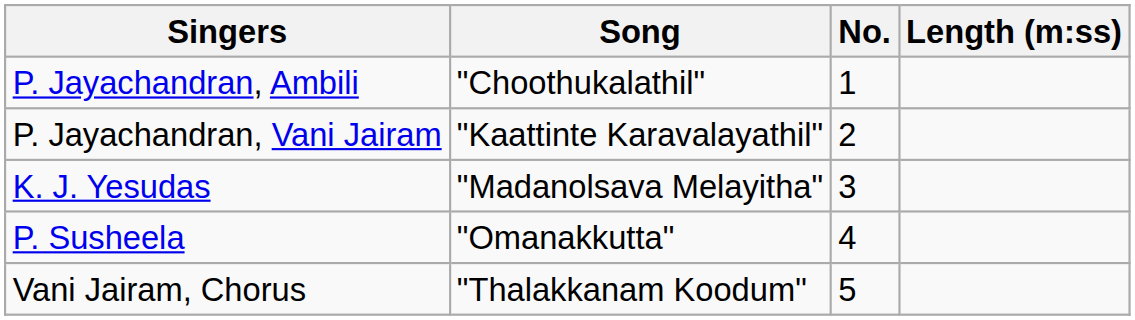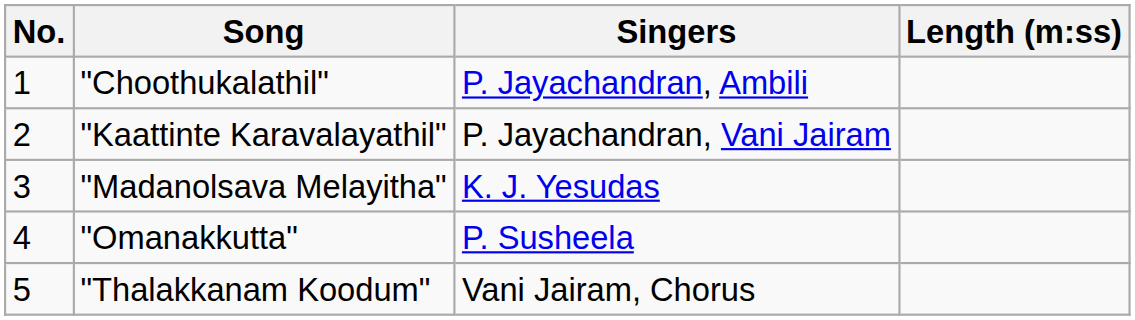 <table class="wikitable" style="font-size:95%;">
 <tr>
+<th>No.</th>
+<th>Song</th>
 <th>Singers</th>
-<th>Song</th>
-<th>No.</th>
 <th>Length (m:ss)</th>
 </tr>
 <tr>
+<td>1</td>
+<td>"Choothukalathil"</td>
 <td><a href='#'>P. Jayachandran</a>, <a href='#'>Ambili</a></td>
-<td>"Choothukalathil"</td>
-<td>1</td>
 <td></td>
 </tr>
 <tr>
+<td>2</td>
+<td>"Kaattinte Karavalayathil"</td>
 <td>P. Jayachandran, <a href='#'>Vani Jairam</a></td>
-<td>"Kaattinte Karavalayathil"</td>
-<td>2</td>
 <td></td>
 </tr>
 <tr>
+<td>3</td>
+<td>"Madanolsava Melayitha"</td>
 <td><a href='#'>K. J. Yesudas</a></td>
-<td>"Madanolsava Melayitha"</td>
-<td>3</td>
 <td></td>
 </tr>
 <tr>
+<td>4</td>
+<td>"Omanakkutta"</td>
 <td><a href='#'>P. Susheela</a></td>
-<td>"Omanakkutta"</td>
-<td>4</td>
 <td></td>
 </tr>
 <tr>
+<td>5</td>
+<td>"Thalakkanam Koodum"</td>
 <td>Vani Jairam, Chorus</td>
-<td>"Thalakkanam Koodum"</td>
-<td>5</td>
 <td></td>
 </tr>
 </table>
